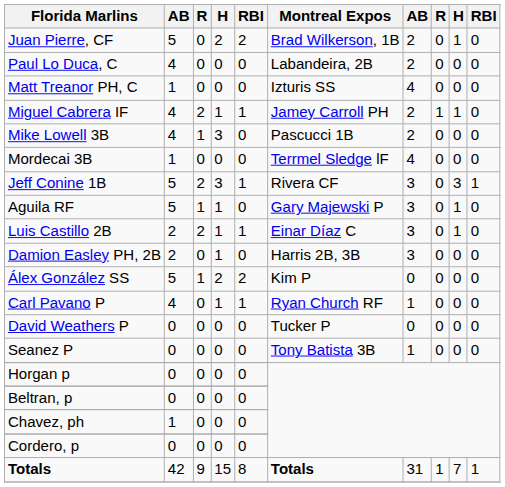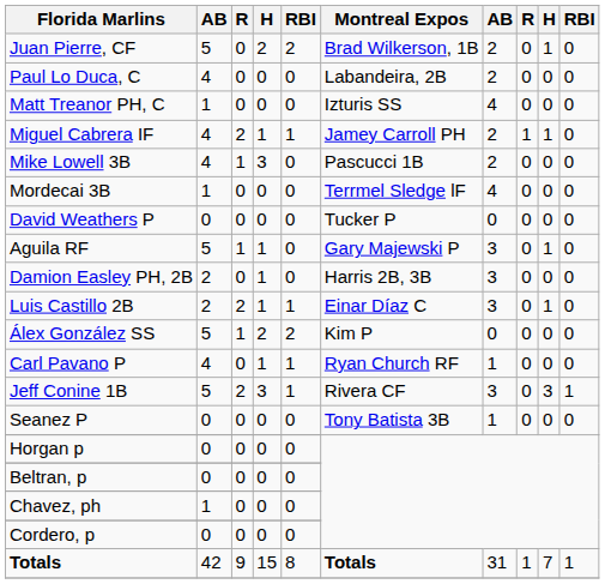 <table class="wikitable sortable">
 <tr>
 <th>Florida Marlins</th>
 <th>AB</th>
 <th>R</th>
 <th>H</th>
 <th>RBI</th>
 <th>Montreal Expos</th>
 <th>AB</th>
 <th>R</th>
 <th>H</th>
 <th>RBI</th>
 </tr>
 <tr>
 <td><a href='#'>Juan Pierre</a>, CF</td>
 <td>5</td>
 <td>0</td>
 <td>2</td>
 <td>2</td>
 <td><a href='#'>Brad Wilkerson</a>, 1B</td>
 <td>2</td>
 <td>0</td>
 <td>1</td>
 <td>0</td>
 </tr>
 <tr>
 <td><a href='#'>Paul Lo Duca</a>, C</td>
 <td>4</td>
 <td>0</td>
 <td>0</td>
 <td>0</td>
 <td>Labandeira, 2B</td>
 <td>2</td>
 <td>0</td>
 <td>0</td>
 <td>0</td>
 </tr>
 <tr>
 <td><a href='#'>Matt Treanor</a> PH, C</td>
 <td>1</td>
 <td>0</td>
 <td>0</td>
 <td>0</td>
 <td>Izturis SS</td>
 <td>4</td>
 <td>0</td>
 <td>0</td>
 <td>0</td>
 </tr>
 <tr>
 <td><a href='#'>Miguel Cabrera</a> IF</td>
 <td>4</td>
 <td>2</td>
 <td>1</td>
 <td>1</td>
 <td><a href='#'>Jamey Carroll</a> PH</td>
 <td>2</td>
 <td>1</td>
 <td>1</td>
 <td>0</td>
 </tr>
 <tr>
 <td><a href='#'>Mike Lowell</a> 3B</td>
 <td>4</td>
 <td>1</td>
 <td>3</td>
 <td>0</td>
 <td>Pascucci 1B</td>
 <td>2</td>
 <td>0</td>
 <td>0</td>
 <td>0</td>
 </tr>
 <tr>
 <td>Mordecai 3B</td>
 <td>1</td>
 <td>0</td>
 <td>0</td>
 <td>0</td>
 <td><a href='#'>Terrmel Sledge</a> lF</td>
 <td>4</td>
 <td>0</td>
 <td>0</td>
 <td>0</td>
 </tr>
 <tr>
-<td><a href='#'>Jeff Conine</a> 1B</td>
-<td>5</td>
-<td>2</td>
-<td>3</td>
-<td>1</td>
-<td>Rivera CF</td>
-<td>3</td>
+<td><a href='#'>David Weathers</a> P</td>
 <td>0</td>
-<td>3</td>
-<td>1</td>
+<td>0</td>
+<td>0</td>
+<td>0</td>
+<td>Tucker P</td>
+<td>0</td>
+<td>0</td>
+<td>0</td>
+<td>0</td>
 </tr>
 <tr>
 <td>Aguila RF</td>
 <td>5</td>
 <td>1</td>
 <td>1</td>
 <td>0</td>
 <td><a href='#'>Gary Majewski</a> P</td>
-<td>3</td>
-<td>0</td>
-<td>1</td>
-<td>0</td>
-</tr>
-<tr>
-<td><a href='#'>Luis Castillo</a> 2B</td>
-<td>2</td>
-<td>2</td>
-<td>1</td>
-<td>1</td>
-<td><a href='#'>Einar Díaz</a> C</td>
 <td>3</td>
 <td>0</td>
 <td>1</td>
 <td>0</td>
 </tr>
 <tr>
 <td><a href='#'>Damion Easley</a> PH, 2B</td>
 <td>2</td>
 <td>0</td>
 <td>1</td>
 <td>0</td>
 <td>Harris 2B, 3B</td>
 <td>3</td>
 <td>0</td>
 <td>0</td>
+<td>0</td>
+</tr>
+<tr>
+<td><a href='#'>Luis Castillo</a> 2B</td>
+<td>2</td>
+<td>2</td>
+<td>1</td>
+<td>1</td>
+<td><a href='#'>Einar Díaz</a> C</td>
+<td>3</td>
+<td>0</td>
+<td>1</td>
 <td>0</td>
 </tr>
 <tr>
 <td><a href='#'>Álex González</a> SS</td>
 <td>5</td>
 <td>1</td>
 <td>2</td>
 <td>2</td>
 <td>Kim P</td>
 <td>0</td>
 <td>0</td>
 <td>0</td>
 <td>0</td>
 </tr>
 <tr>
 <td><a href='#'>Carl Pavano</a> P</td>
 <td>4</td>
 <td>0</td>
 <td>1</td>
 <td>1</td>
 <td><a href='#'>Ryan Church</a> RF</td>
 <td>1</td>
 <td>0</td>
 <td>0</td>
 <td>0</td>
 </tr>
 <tr>
-<td><a href='#'>David Weathers</a> P</td>
+<td><a href='#'>Jeff Conine</a> 1B</td>
+<td>5</td>
+<td>2</td>
+<td>3</td>
+<td>1</td>
+<td>Rivera CF</td>
+<td>3</td>
 <td>0</td>
-<td>0</td>
-<td>0</td>
-<td>0</td>
-<td>Tucker P</td>
-<td>0</td>
-<td>0</td>
-<td>0</td>
-<td>0</td>
+<td>3</td>
+<td>1</td>
 </tr>
 <tr>
 <td>Seanez P</td>
 <td>0</td>
 <td>0</td>
 <td>0</td>
 <td>0</td>
 <td><a href='#'>Tony Batista</a> 3B</td>
 <td>1</td>
 <td>0</td>
 <td>0</td>
 <td>0</td>
 </tr>
 <tr>
 </tr>
 <tr>
 </tr>
 <tr>
 </tr>
 <tr>
 </tr>
 <tr>
 </tr>
 <tr>
 <td>Horgan p</td>
 <td>0</td>
 <td>0</td>
 <td>0</td>
 <td>0</td>
 </tr>
 <tr>
 </tr>
 <tr>
 </tr>
 <tr>
 </tr>
 <tr>
 </tr>
 <tr>
 </tr>
 <tr>
 <td>Beltran, p</td>
 <td>0</td>
 <td>0</td>
 <td>0</td>
 <td>0</td>
 </tr>
 <tr>
 </tr>
 <tr>
 </tr>
 <tr>
 </tr>
 <tr>
 </tr>
 <tr>
 </tr>
 <tr>
 <td>Chavez, ph</td>
 <td>1</td>
 <td>0</td>
 <td>0</td>
 <td>0</td>
 </tr>
 <tr>
 </tr>
 <tr>
 </tr>
 <tr>
 </tr>
 <tr>
 </tr>
 <tr>
 </tr>
 <tr>
 <td>Cordero, p</td>
 <td>0</td>
 <td>0</td>
 <td>0</td>
 <td>0</td>
 </tr>
 <tr>
 <td><strong>Totals</strong></td>
 <td>42</td>
 <td>9</td>
 <td>15</td>
 <td>8</td>
 <td><strong>Totals</strong></td>
 <td>31</td>
 <td>1</td>
 <td>7</td>
 <td>1</td>
 </tr>
 <tr>
 </tr>
 </table>
